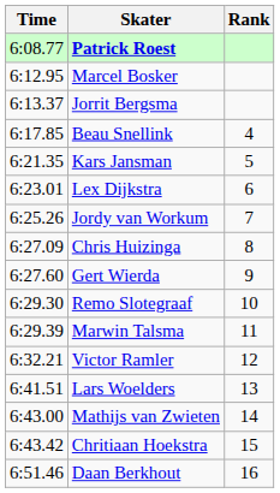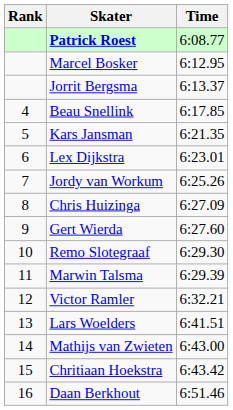 <table class="wikitable">
 <tr>
+<th>Rank</th>
+<th>Skater</th>
 <th>Time</th>
-<th>Skater</th>
-<th>Rank</th>
 </tr>
 <tr bgcolor=ccffcc>
+<td style="text-align:center"></td>
+<td><strong><a href='#'>Patrick Roest</a></strong></td>
 <td>6:08.77</td>
-<td><strong><a href='#'>Patrick Roest</a></strong></td>
-<td style="text-align:center"></td>
 </tr>
 <tr>
+<td style="text-align:center"></td>
+<td><a href='#'>Marcel Bosker</a></td>
 <td>6:12.95</td>
-<td><a href='#'>Marcel Bosker</a></td>
-<td style="text-align:center"></td>
 </tr>
 <tr>
+<td style="text-align:center"></td>
+<td><a href='#'>Jorrit Bergsma</a></td>
 <td>6:13.37</td>
-<td><a href='#'>Jorrit Bergsma</a></td>
-<td style="text-align:center"></td>
 </tr>
 <tr>
+<td style="text-align:center">4</td>
+<td><a href='#'>Beau Snellink</a></td>
 <td>6:17.85</td>
-<td><a href='#'>Beau Snellink</a></td>
-<td style="text-align:center">4</td>
 </tr>
 <tr>
+<td style="text-align:center">5</td>
+<td><a href='#'>Kars Jansman</a></td>
 <td>6:21.35</td>
-<td><a href='#'>Kars Jansman</a></td>
-<td style="text-align:center">5</td>
 </tr>
 <tr>
+<td style="text-align:center">6</td>
+<td><a href='#'>Lex Dijkstra</a></td>
 <td>6:23.01</td>
-<td><a href='#'>Lex Dijkstra</a></td>
-<td style="text-align:center">6</td>
 </tr>
 <tr>
+<td style="text-align:center">7</td>
+<td><a href='#'>Jordy van Workum</a></td>
 <td>6:25.26</td>
-<td><a href='#'>Jordy van Workum</a></td>
-<td style="text-align:center">7</td>
 </tr>
 <tr>
+<td style="text-align:center">8</td>
+<td><a href='#'>Chris Huizinga</a></td>
 <td>6:27.09</td>
-<td><a href='#'>Chris Huizinga</a></td>
-<td style="text-align:center">8</td>
 </tr>
 <tr>
+<td style="text-align:center">9</td>
+<td><a href='#'>Gert Wierda</a></td>
 <td>6:27.60</td>
-<td><a href='#'>Gert Wierda</a></td>
-<td style="text-align:center">9</td>
 </tr>
 <tr>
+<td style="text-align:center">10</td>
+<td><a href='#'>Remo Slotegraaf</a></td>
 <td>6:29.30</td>
-<td><a href='#'>Remo Slotegraaf</a></td>
-<td style="text-align:center">10</td>
 </tr>
 <tr>
+<td style="text-align:center">11</td>
+<td><a href='#'>Marwin Talsma</a></td>
 <td>6:29.39</td>
-<td><a href='#'>Marwin Talsma</a></td>
-<td style="text-align:center">11</td>
 </tr>
 <tr>
+<td style="text-align:center">12</td>
+<td><a href='#'>Victor Ramler</a></td>
 <td>6:32.21</td>
-<td><a href='#'>Victor Ramler</a></td>
-<td style="text-align:center">12</td>
 </tr>
 <tr>
+<td style="text-align:center">13</td>
+<td><a href='#'>Lars Woelders</a></td>
 <td>6:41.51</td>
-<td><a href='#'>Lars Woelders</a></td>
-<td style="text-align:center">13</td>
 </tr>
 <tr>
+<td style="text-align:center">14</td>
+<td><a href='#'>Mathijs van Zwieten</a></td>
 <td>6:43.00</td>
-<td><a href='#'>Mathijs van Zwieten</a></td>
-<td style="text-align:center">14</td>
 </tr>
 <tr>
+<td style="text-align:center">15</td>
+<td><a href='#'>Chritiaan Hoekstra</a></td>
 <td>6:43.42</td>
-<td><a href='#'>Chritiaan Hoekstra</a></td>
-<td style="text-align:center">15</td>
 </tr>
 <tr>
+<td style="text-align:center">16</td>
+<td><a href='#'>Daan Berkhout</a></td>
 <td>6:51.46</td>
-<td><a href='#'>Daan Berkhout</a></td>
-<td style="text-align:center">16</td>
 </tr>
 </table>
